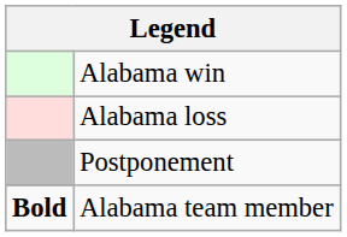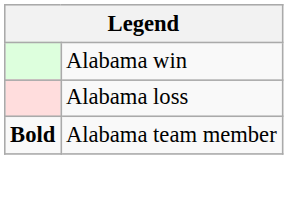 <table class="wikitable" style="font-size:90%">
 <tr>
 <th colspan="2">Legend</th>
 </tr>
 <tr>
 <td bgcolor="#ddffdd"> </td>
 <td>Alabama win</td>
 </tr>
 <tr>
 <td bgcolor="#ffdddd"> </td>
 <td>Alabama loss</td>
 </tr>
 <tr>
-<td bgcolor="#bbbbbb"> </td>
-<td>Postponement</td>
-</tr>
-<tr>
 <td><strong>Bold</strong></td>
 <td>Alabama team member</td>
 </tr>
 </table>
